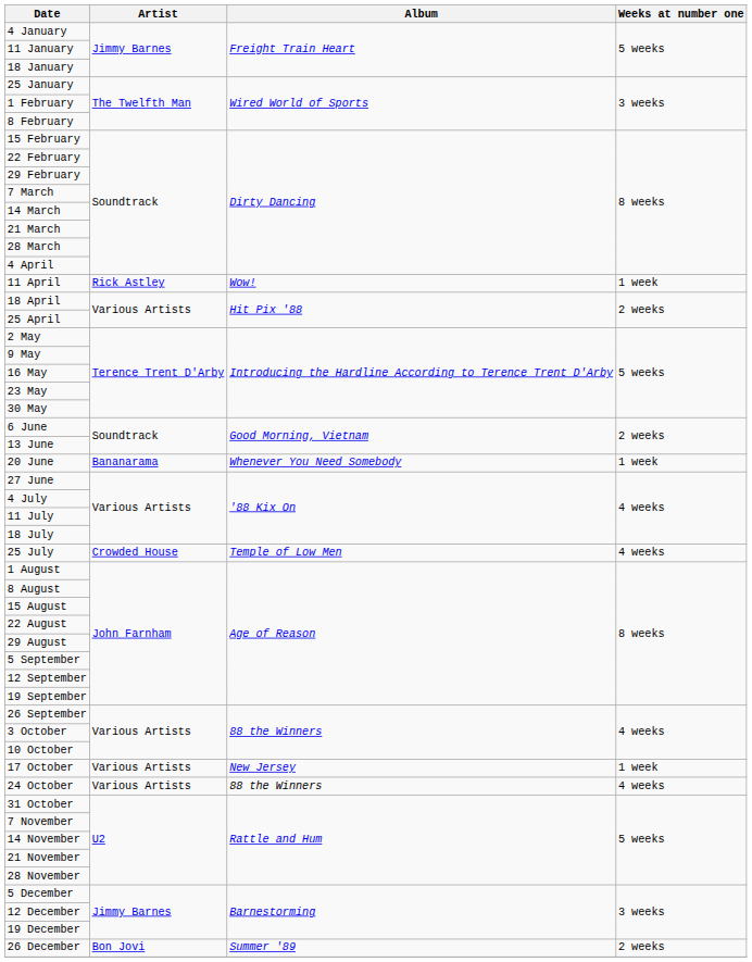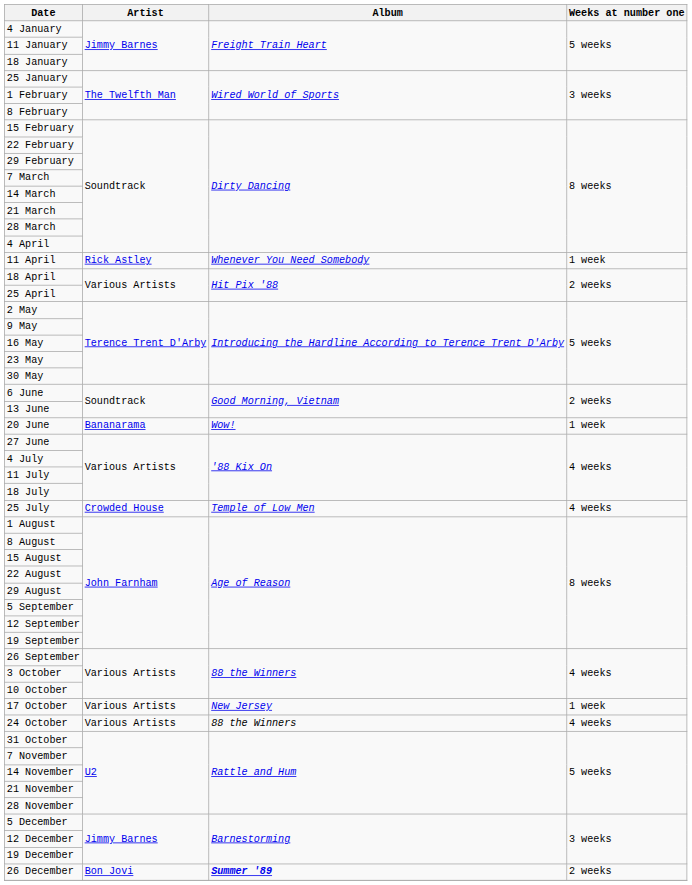 <table class="wikitable">
 <tr>
 <th>Date</th>
 <th>Artist</th>
 <th>Album</th>
 <th>Weeks at number one</th>
 </tr>
 <tr>
 <td>4 January</td>
 <td rowspan="3"><a href='#'>Jimmy Barnes</a></td>
 <td rowspan="3"><em><a href='#'>Freight Train Heart</a></em></td>
 <td rowspan="3">5 weeks</td>
 </tr>
 <tr>
 <td>11 January</td>
 </tr>
 <tr>
 <td>18 January</td>
 </tr>
 <tr>
 <td>25 January</td>
 <td rowspan="3"><a href='#'>The Twelfth Man</a></td>
 <td rowspan="3"><em><a href='#'>Wired World of Sports</a></em></td>
 <td rowspan="3">3 weeks</td>
 </tr>
 <tr>
 <td>1 February</td>
 </tr>
 <tr>
 <td>8 February</td>
 </tr>
 <tr>
 <td>15 February</td>
 <td rowspan="8">Soundtrack</td>
 <td rowspan="8"><em><a href='#'>Dirty Dancing</a></em></td>
 <td rowspan="8">8 weeks</td>
 </tr>
 <tr>
 <td>22 February</td>
 </tr>
 <tr>
 <td>29 February</td>
 </tr>
 <tr>
 <td>7 March</td>
 </tr>
 <tr>
 <td>14 March</td>
 </tr>
 <tr>
 <td>21 March</td>
 </tr>
 <tr>
 <td>28 March</td>
 </tr>
 <tr>
 <td>4 April</td>
 </tr>
 <tr>
 <td>11 April</td>
 <td><a href='#'>Rick Astley</a></td>
-<td><em><a href='#'>Wow!</a></em></td>
+<td><em><a href='#'>Whenever You Need Somebody</a></em></td>
 <td>1 week</td>
 </tr>
 <tr>
 <td>18 April</td>
 <td rowspan="2">Various Artists</td>
 <td rowspan="2"><em><a href='#'>Hit Pix '88</a></em></td>
 <td rowspan="2">2 weeks</td>
 </tr>
 <tr>
 <td>25 April</td>
 </tr>
 <tr>
 <td>2 May</td>
 <td rowspan="5"><a href='#'>Terence Trent D'Arby</a></td>
 <td rowspan="5"><em><a href='#'>Introducing the Hardline According to Terence Trent D'Arby</a></em></td>
 <td rowspan="5">5 weeks</td>
 </tr>
 <tr>
 <td>9 May</td>
 </tr>
 <tr>
 <td>16 May</td>
 </tr>
 <tr>
 <td>23 May</td>
 </tr>
 <tr>
 <td>30 May</td>
 </tr>
 <tr>
 <td>6 June</td>
 <td rowspan="2">Soundtrack</td>
 <td rowspan="2"><em><a href='#'>Good Morning, Vietnam</a></em></td>
 <td rowspan="2">2 weeks</td>
 </tr>
 <tr>
 <td>13 June</td>
 </tr>
 <tr>
 <td>20 June</td>
 <td><a href='#'>Bananarama</a></td>
-<td><em><a href='#'>Whenever You Need Somebody</a></em></td>
+<td><em><a href='#'>Wow!</a></em></td>
 <td>1 week</td>
 </tr>
 <tr>
 <td>27 June</td>
 <td rowspan="4">Various Artists</td>
 <td rowspan="4"><em><a href='#'>'88 Kix On</a></em></td>
 <td rowspan="4">4 weeks</td>
 </tr>
 <tr>
 <td>4 July</td>
 </tr>
 <tr>
 <td>11 July</td>
 </tr>
 <tr>
 <td>18 July</td>
 </tr>
 <tr>
 <td>25 July</td>
 <td><a href='#'>Crowded House</a></td>
 <td><em><a href='#'>Temple of Low Men</a></em></td>
 <td>4 weeks</td>
 </tr>
 <tr>
 <td>1 August</td>
 <td rowspan="8"><a href='#'>John Farnham</a></td>
 <td rowspan="8"><em><a href='#'>Age of Reason</a></em></td>
 <td rowspan="8">8 weeks</td>
 </tr>
 <tr>
 <td>8 August</td>
 </tr>
 <tr>
 <td>15 August</td>
 </tr>
 <tr>
 <td>22 August</td>
 </tr>
 <tr>
 <td>29 August</td>
 </tr>
 <tr>
 <td>5 September</td>
 </tr>
 <tr>
 <td>12 September</td>
 </tr>
 <tr>
 <td>19 September</td>
 </tr>
 <tr>
 <td>26 September</td>
 <td rowspan="3">Various Artists</td>
 <td rowspan="3"><em><a href='#'>88 the Winners</a></em></td>
 <td rowspan="3">4 weeks</td>
 </tr>
 <tr>
 <td>3 October</td>
 </tr>
 <tr>
 <td>10 October</td>
 </tr>
 <tr>
 <td>17 October</td>
 <td>Various Artists</td>
 <td><em><a href='#'>New Jersey</a></em></td>
 <td>1 week</td>
 </tr>
 <tr>
 <td>24 October</td>
 <td>Various Artists</td>
 <td><em>88 the Winners</em></td>
 <td>4 weeks</td>
 </tr>
 <tr>
 <td>31 October</td>
 <td rowspan="5"><a href='#'>U2</a></td>
 <td rowspan="5"><em><a href='#'>Rattle and Hum</a></em></td>
 <td rowspan="5">5 weeks</td>
 </tr>
 <tr>
 <td>7 November</td>
 </tr>
 <tr>
 <td>14 November</td>
 </tr>
 <tr>
 <td>21 November</td>
 </tr>
 <tr>
 <td>28 November</td>
 </tr>
 <tr>
 <td>5 December</td>
 <td rowspan="3"><a href='#'>Jimmy Barnes</a></td>
 <td rowspan="3"><em><a href='#'>Barnestorming</a></em></td>
 <td rowspan="3">3 weeks</td>
 </tr>
 <tr>
 <td>12 December</td>
 </tr>
 <tr>
 <td>19 December</td>
 </tr>
 <tr>
 <td>26 December</td>
 <td><a href='#'>Bon Jovi</a></td>
-<td><em><a href='#'>Summer '89</a></em></td>
+<td><strong><em><a href='#'>Summer '89</a></em></strong></td>
 <td>2 weeks</td>
 </tr>
 <tr>
 </tr>
 </table>
